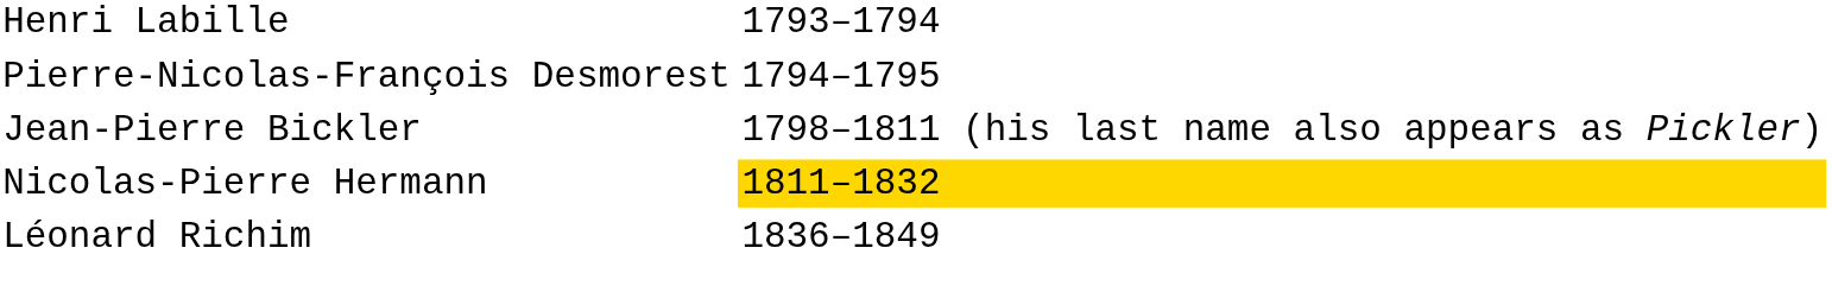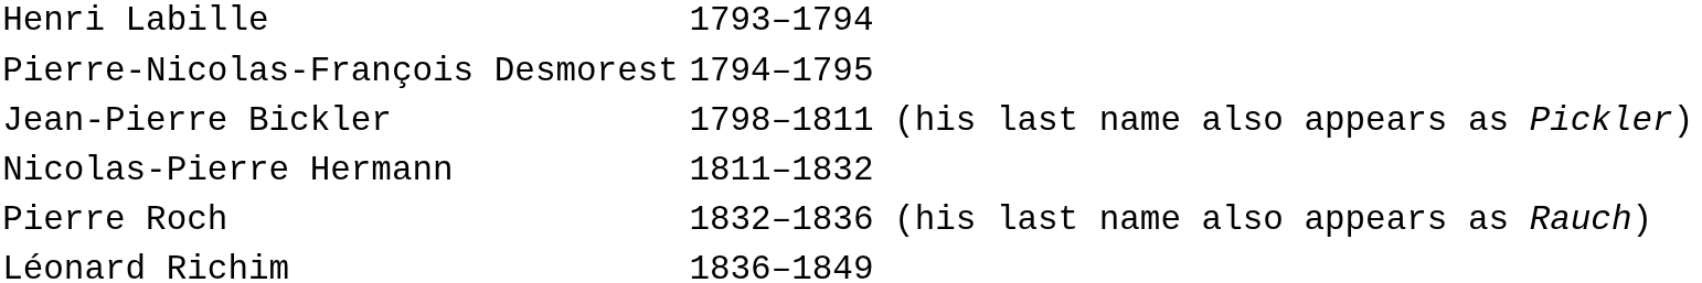 <table>
 <tr>
 <td>Henri Labille</td>
 <td>1793–1794</td>
 </tr>
 <tr>
 <td>Pierre-Nicolas-François Desmorest</td>
 <td>1794–1795</td>
 </tr>
 <tr>
 <td>Jean-Pierre Bickler</td>
 <td>1798–1811 (his last name also appears as <em>Pickler</em>)</td>
 </tr>
 <tr>
 <td>Nicolas-Pierre Hermann</td>
-<td style="background: gold;">1811–1832</td>
+<td>1811–1832</td>
+</tr>
+<tr>
+<td>Pierre Roch</td>
+<td>1832–1836 (his last name also appears as <em>Rauch</em>)</td>
 </tr>
 <tr>
 <td>Léonard Richim</td>
 <td>1836–1849</td>
 </tr>
 </table>
